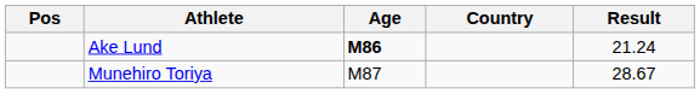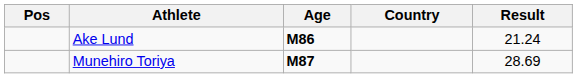 <table class="wikitable"  style="text-align:center; width:50%;">
 <tr>
 <th>Pos</th>
 <th>Athlete</th>
 <th>Age</th>
 <th>Country</th>
 <th>Result</th>
 </tr>
 <tr>
 <td align=center></td>
 <td align=left><a href='#'>Ake Lund</a></td>
 <td align=left><strong>M86</strong></td>
 <td align=left></td>
 <td>21.24</td>
 </tr>
 <tr>
 <td align=center></td>
 <td align=left><a href='#'>Munehiro Toriya</a></td>
-<td align=left>M87</td>
+<td align=left><strong>M87</strong></td>
 <td align=left></td>
-<td>28.67</td>
+<td>28.69</td>
 </tr>
 </table>
